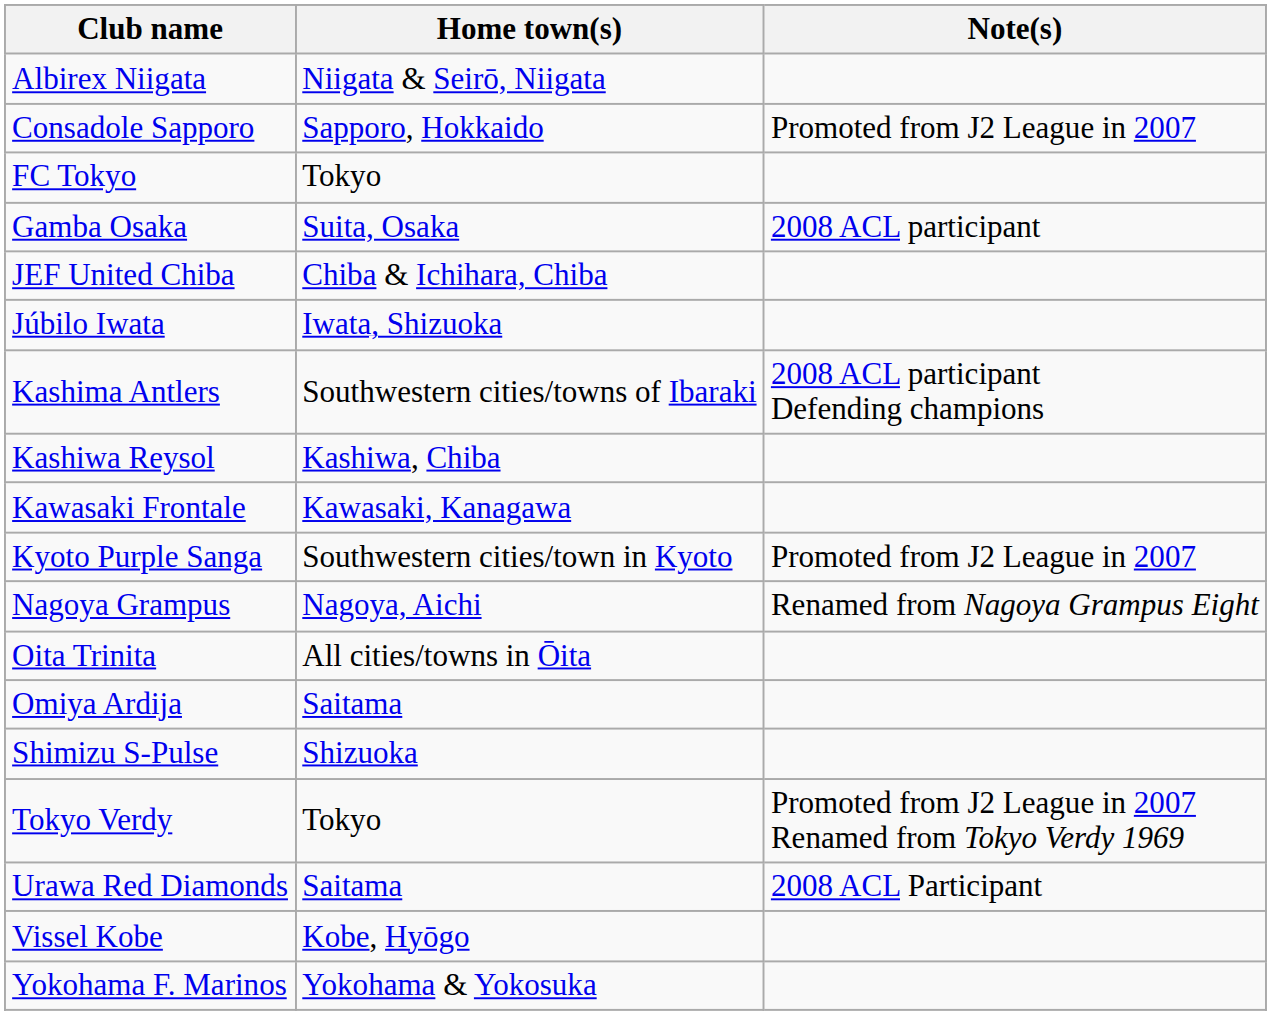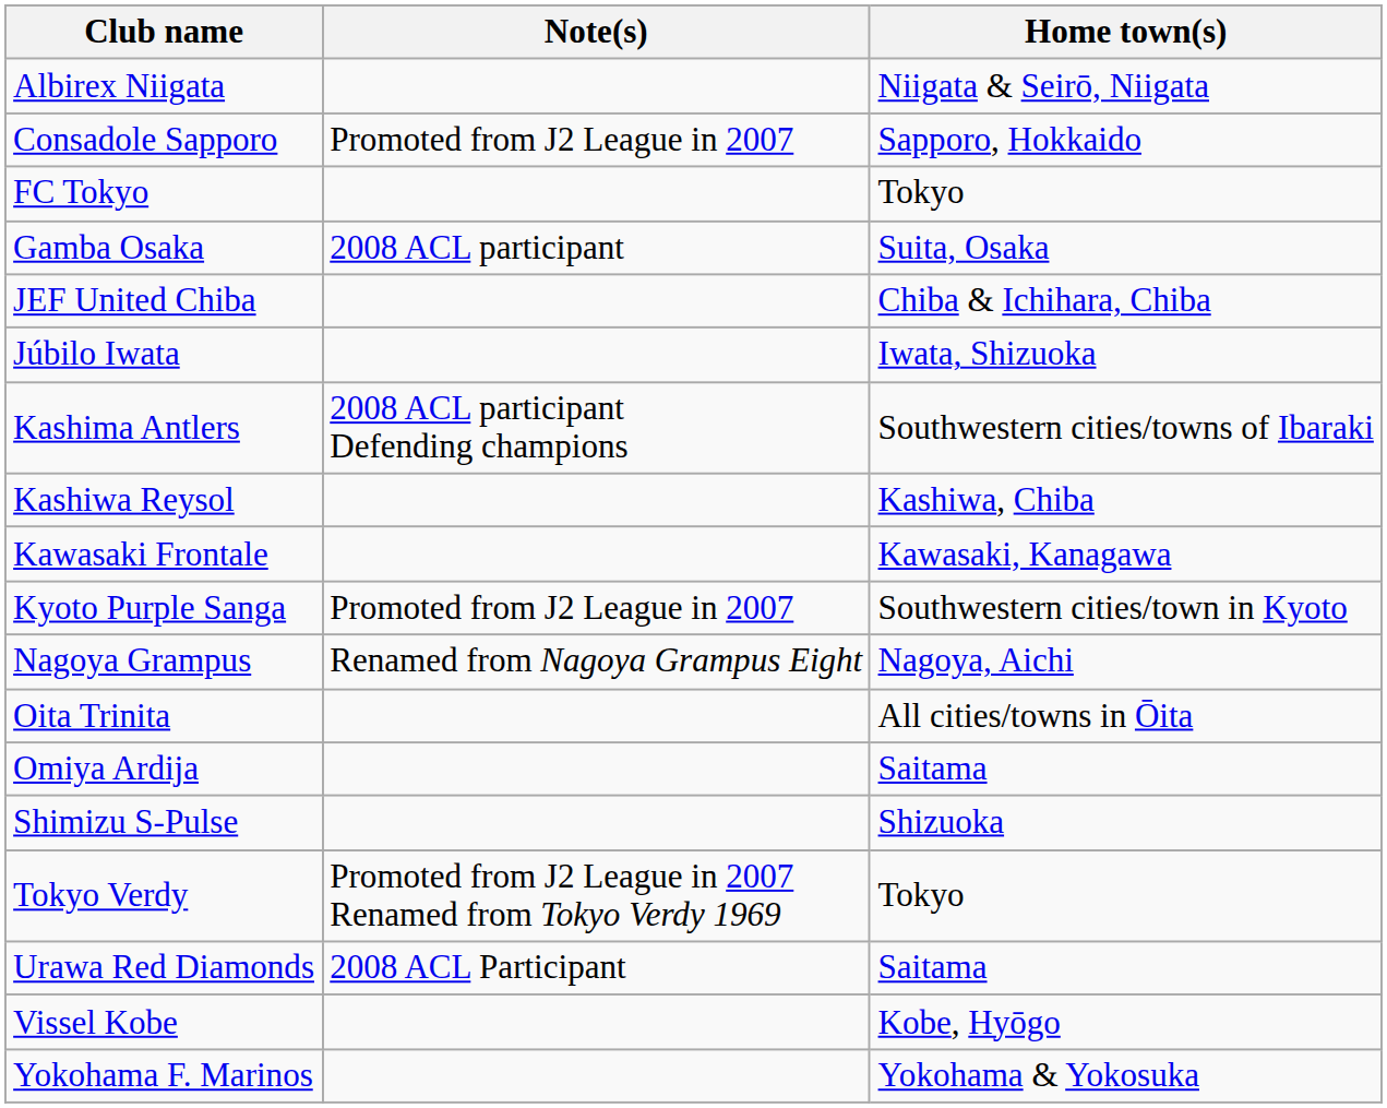 <table class="wikitable">
 <tr>
 <th>Club name</th>
+<th>Note(s)</th>
 <th>Home town(s)</th>
-<th>Note(s)</th>
 </tr>
 <tr>
 <td><a href='#'>Albirex Niigata</a></td>
+<td></td>
 <td><a href='#'>Niigata</a> & <a href='#'>Seirō, Niigata</a></td>
-<td></td>
 </tr>
 <tr>
 <td><a href='#'>Consadole Sapporo</a></td>
+<td>Promoted from J2 League in <a href='#'>2007</a></td>
 <td><a href='#'>Sapporo</a>, <a href='#'>Hokkaido</a></td>
-<td>Promoted from J2 League in <a href='#'>2007</a></td>
 </tr>
 <tr>
 <td><a href='#'>FC Tokyo</a></td>
+<td></td>
 <td>Tokyo</td>
-<td></td>
 </tr>
 <tr>
 <td><a href='#'>Gamba Osaka</a></td>
+<td><a href='#'>2008 ACL</a> participant</td>
 <td><a href='#'>Suita, Osaka</a></td>
-<td><a href='#'>2008 ACL</a> participant</td>
 </tr>
 <tr>
 <td><a href='#'>JEF United Chiba</a></td>
+<td></td>
 <td><a href='#'>Chiba</a> & <a href='#'>Ichihara, Chiba</a></td>
-<td></td>
 </tr>
 <tr>
 <td><a href='#'>Júbilo Iwata</a></td>
+<td></td>
 <td><a href='#'>Iwata, Shizuoka</a></td>
-<td></td>
 </tr>
 <tr>
 <td><a href='#'>Kashima Antlers</a></td>
+<td><a href='#'>2008 ACL</a> participant<br>Defending champions</td>
 <td>Southwestern cities/towns of <a href='#'>Ibaraki</a></td>
-<td><a href='#'>2008 ACL</a> participant<br>Defending champions</td>
 </tr>
 <tr>
 <td><a href='#'>Kashiwa Reysol</a></td>
+<td></td>
 <td><a href='#'>Kashiwa</a>, <a href='#'>Chiba</a></td>
-<td></td>
 </tr>
 <tr>
 <td><a href='#'>Kawasaki Frontale</a></td>
+<td></td>
 <td><a href='#'>Kawasaki, Kanagawa</a></td>
-<td></td>
 </tr>
 <tr>
 <td><a href='#'>Kyoto Purple Sanga</a></td>
+<td>Promoted from J2 League in <a href='#'>2007</a></td>
 <td>Southwestern cities/town in <a href='#'>Kyoto</a></td>
-<td>Promoted from J2 League in <a href='#'>2007</a></td>
 </tr>
 <tr>
 <td><a href='#'>Nagoya Grampus</a></td>
+<td>Renamed from <em>Nagoya Grampus Eight</em></td>
 <td><a href='#'>Nagoya, Aichi</a></td>
-<td>Renamed from <em>Nagoya Grampus Eight</em></td>
 </tr>
 <tr>
 <td><a href='#'>Oita Trinita</a></td>
+<td></td>
 <td>All cities/towns in <a href='#'>Ōita</a></td>
-<td></td>
 </tr>
 <tr>
 <td><a href='#'>Omiya Ardija</a></td>
+<td></td>
 <td><a href='#'>Saitama</a></td>
-<td></td>
 </tr>
 <tr>
 <td><a href='#'>Shimizu S-Pulse</a></td>
+<td></td>
 <td><a href='#'>Shizuoka</a></td>
-<td></td>
 </tr>
 <tr>
 <td><a href='#'>Tokyo Verdy</a></td>
+<td>Promoted from J2 League in <a href='#'>2007</a><br>Renamed from <em>Tokyo Verdy 1969</em></td>
 <td>Tokyo</td>
-<td>Promoted from J2 League in <a href='#'>2007</a><br>Renamed from <em>Tokyo Verdy 1969</em></td>
 </tr>
 <tr>
 <td><a href='#'>Urawa Red Diamonds</a></td>
+<td><a href='#'>2008 ACL</a> Participant</td>
 <td><a href='#'>Saitama</a></td>
-<td><a href='#'>2008 ACL</a> Participant</td>
 </tr>
 <tr>
 <td><a href='#'>Vissel Kobe</a></td>
+<td></td>
 <td><a href='#'>Kobe</a>, <a href='#'>Hyōgo</a></td>
-<td></td>
 </tr>
 <tr>
 <td><a href='#'>Yokohama F. Marinos</a></td>
+<td></td>
 <td><a href='#'>Yokohama</a> & <a href='#'>Yokosuka</a></td>
-<td></td>
 </tr>
 </table>
